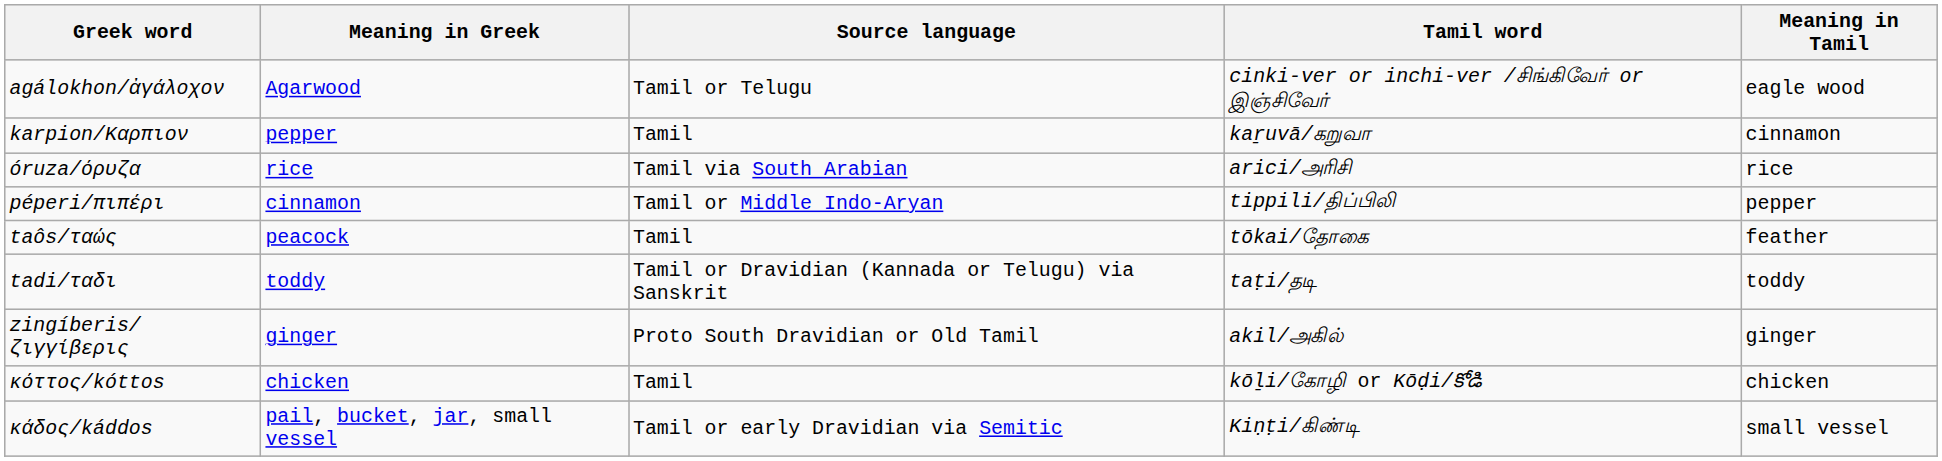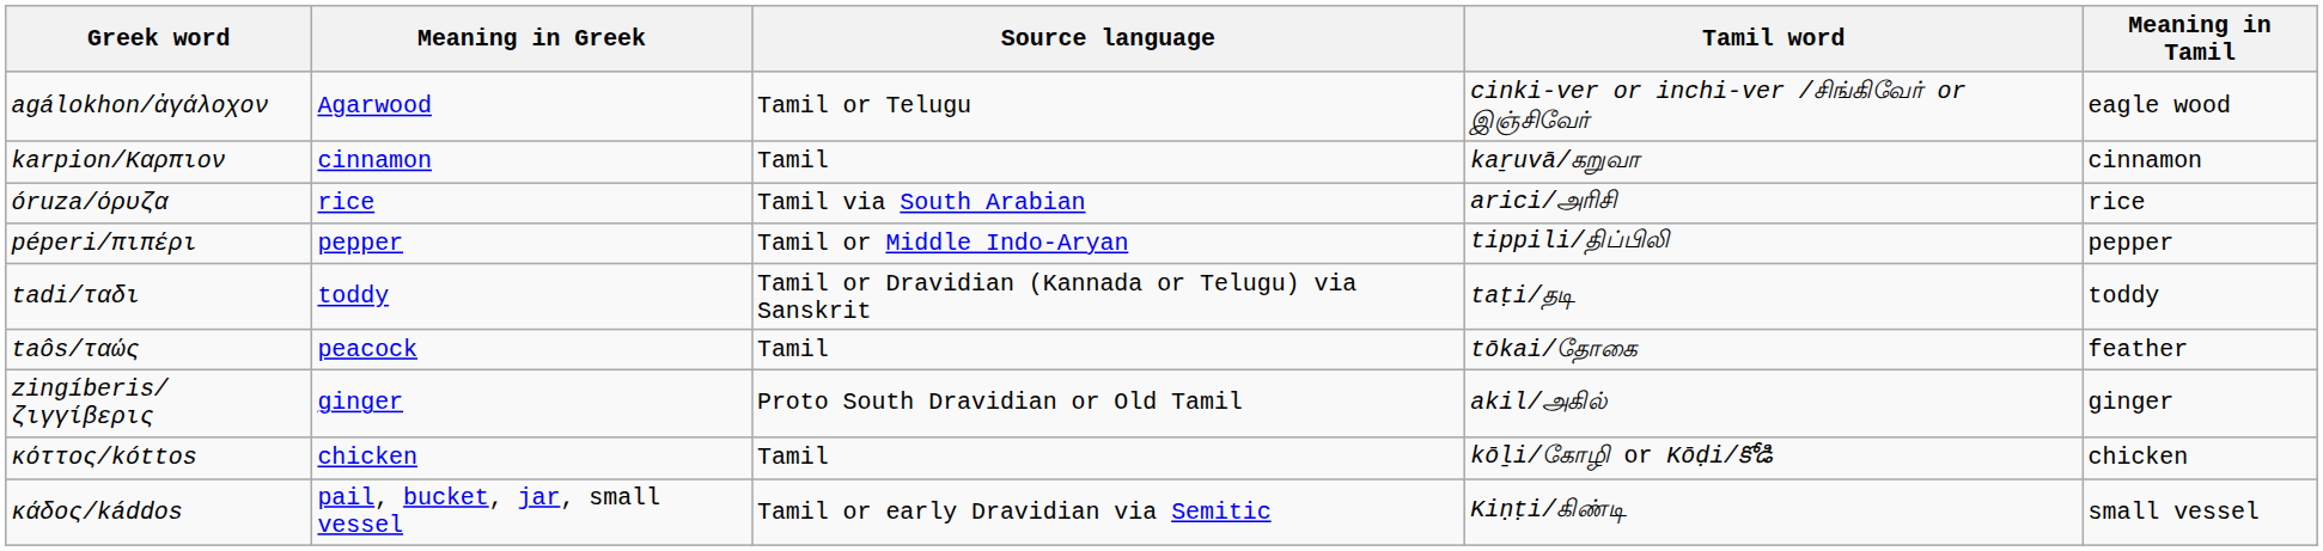 <table class="wikitable sortable" style="margin:1em auto;">
 <tr>
 <th>Greek word</th>
 <th>Meaning in Greek</th>
 <th>Source language</th>
 <th>Tamil word</th>
 <th>Meaning in Tamil</th>
 </tr>
 <tr>
 <td><em>agálokhon/ἀγάλοχον</em></td>
 <td><a href='#'>Agarwood</a></td>
 <td>Tamil or Telugu</td>
 <td><em>cinki-ver or inchi-ver /சிங்கிவேர் or இஞ்சிவேர் </em></td>
 <td>eagle wood</td>
 </tr>
 <tr>
 <td><em>karpion/Καρπιον</em></td>
-<td><a href='#'>pepper</a></td>
+<td><a href='#'>cinnamon </a></td>
 <td>Tamil</td>
 <td><em>kaṟuvā/கறுவா</em></td>
 <td>cinnamon</td>
 </tr>
 <tr>
 <td><em>óruza/όρυζα</em></td>
 <td><a href='#'>rice</a></td>
 <td>Tamil via <a href='#'>South Arabian</a></td>
 <td><em>arici/அரிசி</em></td>
 <td>rice</td>
 </tr>
 <tr>
 <td><em>péperi/πιπέρι</em></td>
-<td><a href='#'>cinnamon </a></td>
+<td><a href='#'>pepper</a></td>
 <td>Tamil or <a href='#'>Middle Indo-Aryan</a></td>
 <td><em>tippili/திப்பிலி</em></td>
 <td>pepper</td>
+</tr>
+<tr>
+<td><em>tadi/ταδι</em></td>
+<td><a href='#'>toddy</a></td>
+<td>Tamil or Dravidian (Kannada or Telugu) via Sanskrit</td>
+<td><em>taṭi/தடி</em></td>
+<td>toddy</td>
 </tr>
 <tr>
 <td><em>taôs/ταώς</em></td>
 <td><a href='#'>peacock</a></td>
 <td>Tamil</td>
 <td><em>tōkai/தோகை</em></td>
 <td>feather</td>
-</tr>
-<tr>
-<td><em>tadi/ταδι</em></td>
-<td><a href='#'>toddy</a></td>
-<td>Tamil or Dravidian (Kannada or Telugu) via Sanskrit</td>
-<td><em>taṭi/தடி</em></td>
-<td>toddy</td>
 </tr>
 <tr>
 <td><em>zingíberis/ζιγγίβερις</em></td>
 <td><a href='#'>ginger</a></td>
 <td>Proto South Dravidian or Old Tamil</td>
 <td><em>akil/அகில்</em></td>
 <td>ginger</td>
 </tr>
 <tr>
 <td><em>κόττος/kóttos</em></td>
 <td><a href='#'>chicken</a></td>
 <td>Tamil</td>
 <td><em>kōḻi/கோழி</em> or <em>Kōḍi/కోడి</em></td>
 <td>chicken</td>
 </tr>
 <tr>
 <td><em>κάδος/káddos</em></td>
 <td><a href='#'>pail</a>, <a href='#'>bucket</a>, <a href='#'>jar</a>, small <a href='#'>vessel</a></td>
 <td>Tamil or early Dravidian via <a href='#'>Semitic</a></td>
 <td><em>Kiṇṭi/கிண்டி</em></td>
 <td>small vessel </td>
 </tr>
 </table>
